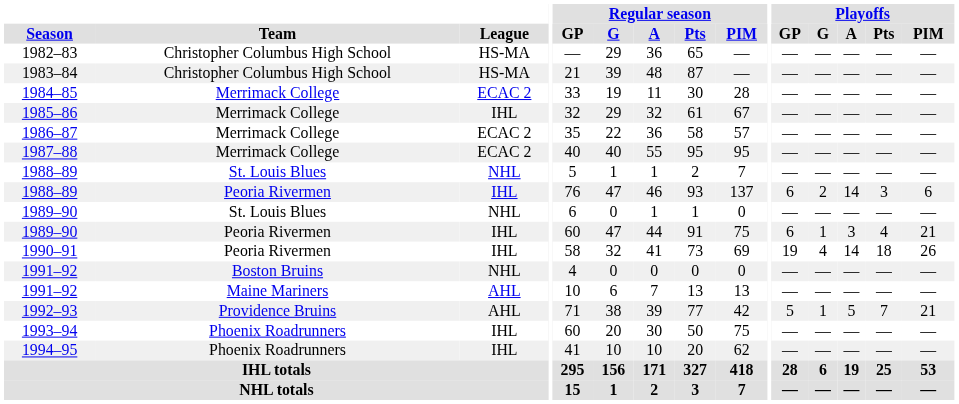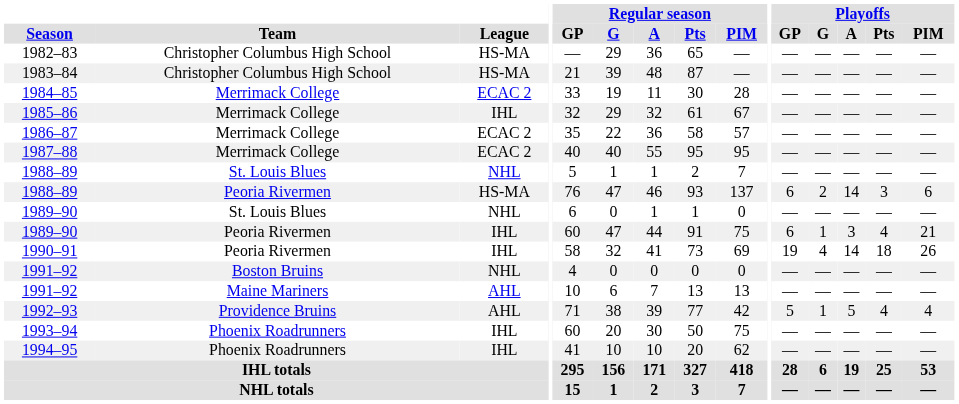 <table border="0" cellpadding="1" cellspacing="0" style="text-align:center; width:60em">
 <tr bgcolor="#e0e0e0">
 <th colspan="3" bgcolor="#ffffff"></th>
 <th rowspan="100" bgcolor="#ffffff"></th>
 <th colspan="5"><a href='#'>Regular season</a></th>
 <th rowspan="100" bgcolor="#ffffff"></th>
 <th colspan="5"><a href='#'>Playoffs</a></th>
 </tr>
 <tr bgcolor="#e0e0e0">
 <th><a href='#'>Season</a></th>
 <th>Team</th>
 <th>League</th>
 <th>GP</th>
 <th><a href='#'>G</a></th>
 <th><a href='#'>A</a></th>
 <th><a href='#'>Pts</a></th>
 <th><a href='#'>PIM</a></th>
 <th>GP</th>
 <th>G</th>
 <th>A</th>
 <th>Pts</th>
 <th>PIM</th>
 </tr>
 <tr>
 <td>1982–83</td>
 <td>Christopher Columbus High School</td>
 <td>HS-MA</td>
 <td>—</td>
 <td>29</td>
 <td>36</td>
 <td>65</td>
 <td>—</td>
 <td>—</td>
 <td>—</td>
 <td>—</td>
 <td>—</td>
 <td>—</td>
 </tr>
 <tr bgcolor="#f0f0f0">
 <td>1983–84</td>
 <td>Christopher Columbus High School</td>
 <td>HS-MA</td>
 <td>21</td>
 <td>39</td>
 <td>48</td>
 <td>87</td>
 <td>—</td>
 <td>—</td>
 <td>—</td>
 <td>—</td>
 <td>—</td>
 <td>—</td>
 </tr>
 <tr>
 <td><a href='#'>1984–85</a></td>
 <td><a href='#'>Merrimack College</a></td>
 <td><a href='#'>ECAC 2</a></td>
 <td>33</td>
 <td>19</td>
 <td>11</td>
 <td>30</td>
 <td>28</td>
 <td>—</td>
 <td>—</td>
 <td>—</td>
 <td>—</td>
 <td>—</td>
 </tr>
 <tr bgcolor="#f0f0f0">
 <td><a href='#'>1985–86</a></td>
 <td>Merrimack College</td>
 <td>IHL</td>
 <td>32</td>
 <td>29</td>
 <td>32</td>
 <td>61</td>
 <td>67</td>
 <td>—</td>
 <td>—</td>
 <td>—</td>
 <td>—</td>
 <td>—</td>
 </tr>
 <tr>
 <td><a href='#'>1986–87</a></td>
 <td>Merrimack College</td>
 <td>ECAC 2</td>
 <td>35</td>
 <td>22</td>
 <td>36</td>
 <td>58</td>
 <td>57</td>
 <td>—</td>
 <td>—</td>
 <td>—</td>
 <td>—</td>
 <td>—</td>
 </tr>
 <tr bgcolor="#f0f0f0">
 <td><a href='#'>1987–88</a></td>
 <td>Merrimack College</td>
 <td>ECAC 2</td>
 <td>40</td>
 <td>40</td>
 <td>55</td>
 <td>95</td>
 <td>95</td>
 <td>—</td>
 <td>—</td>
 <td>—</td>
 <td>—</td>
 <td>—</td>
 </tr>
 <tr>
 <td><a href='#'>1988–89</a></td>
 <td><a href='#'>St. Louis Blues</a></td>
 <td><a href='#'>NHL</a></td>
 <td>5</td>
 <td>1</td>
 <td>1</td>
 <td>2</td>
 <td>7</td>
 <td>—</td>
 <td>—</td>
 <td>—</td>
 <td>—</td>
 <td>—</td>
 </tr>
 <tr bgcolor="#f0f0f0">
 <td><a href='#'>1988–89</a></td>
 <td><a href='#'>Peoria Rivermen</a></td>
-<td><a href='#'>IHL</a></td>
+<td>HS-MA</td>
 <td>76</td>
 <td>47</td>
 <td>46</td>
 <td>93</td>
 <td>137</td>
 <td>6</td>
 <td>2</td>
 <td>14</td>
 <td>3</td>
 <td>6</td>
 </tr>
 <tr>
 <td><a href='#'>1989–90</a></td>
 <td>St. Louis Blues</td>
 <td>NHL</td>
 <td>6</td>
 <td>0</td>
 <td>1</td>
 <td>1</td>
 <td>0</td>
 <td>—</td>
 <td>—</td>
 <td>—</td>
 <td>—</td>
 <td>—</td>
 </tr>
 <tr bgcolor="#f0f0f0">
 <td><a href='#'>1989–90</a></td>
 <td>Peoria Rivermen</td>
 <td>IHL</td>
 <td>60</td>
 <td>47</td>
 <td>44</td>
 <td>91</td>
 <td>75</td>
 <td>6</td>
 <td>1</td>
 <td>3</td>
 <td>4</td>
 <td>21</td>
 </tr>
 <tr>
 <td><a href='#'>1990–91</a></td>
 <td>Peoria Rivermen</td>
 <td>IHL</td>
 <td>58</td>
 <td>32</td>
 <td>41</td>
 <td>73</td>
 <td>69</td>
 <td>19</td>
 <td>4</td>
 <td>14</td>
 <td>18</td>
 <td>26</td>
 </tr>
 <tr bgcolor="#f0f0f0">
 <td><a href='#'>1991–92</a></td>
 <td><a href='#'>Boston Bruins</a></td>
 <td>NHL</td>
 <td>4</td>
 <td>0</td>
 <td>0</td>
 <td>0</td>
 <td>0</td>
 <td>—</td>
 <td>—</td>
 <td>—</td>
 <td>—</td>
 <td>—</td>
 </tr>
 <tr>
 <td><a href='#'>1991–92</a></td>
 <td><a href='#'>Maine Mariners</a></td>
 <td><a href='#'>AHL</a></td>
 <td>10</td>
 <td>6</td>
 <td>7</td>
 <td>13</td>
 <td>13</td>
 <td>—</td>
 <td>—</td>
 <td>—</td>
 <td>—</td>
 <td>—</td>
 </tr>
 <tr bgcolor="#f0f0f0">
 <td><a href='#'>1992–93</a></td>
 <td><a href='#'>Providence Bruins</a></td>
 <td>AHL</td>
 <td>71</td>
 <td>38</td>
 <td>39</td>
 <td>77</td>
 <td>42</td>
 <td>5</td>
 <td>1</td>
 <td>5</td>
-<td>7</td>
-<td>21</td>
+<td>4</td>
+<td>4</td>
 </tr>
 <tr>
 <td><a href='#'>1993–94</a></td>
 <td><a href='#'>Phoenix Roadrunners</a></td>
 <td>IHL</td>
 <td>60</td>
 <td>20</td>
 <td>30</td>
 <td>50</td>
 <td>75</td>
 <td>—</td>
 <td>—</td>
 <td>—</td>
 <td>—</td>
 <td>—</td>
 </tr>
 <tr bgcolor="#f0f0f0">
 <td><a href='#'>1994–95</a></td>
 <td>Phoenix Roadrunners</td>
 <td>IHL</td>
 <td>41</td>
 <td>10</td>
 <td>10</td>
 <td>20</td>
 <td>62</td>
 <td>—</td>
 <td>—</td>
 <td>—</td>
 <td>—</td>
 <td>—</td>
 </tr>
 <tr bgcolor="#e0e0e0">
 <th colspan="3">IHL totals</th>
 <th>295</th>
 <th>156</th>
 <th>171</th>
 <th>327</th>
 <th>418</th>
 <th>28</th>
 <th>6</th>
 <th>19</th>
 <th>25</th>
 <th>53</th>
 </tr>
 <tr bgcolor="#e0e0e0">
 <th colspan="3">NHL totals</th>
 <th>15</th>
 <th>1</th>
 <th>2</th>
 <th>3</th>
 <th>7</th>
 <th>—</th>
 <th>—</th>
 <th>—</th>
 <th>—</th>
 <th>—</th>
 </tr>
 </table>
